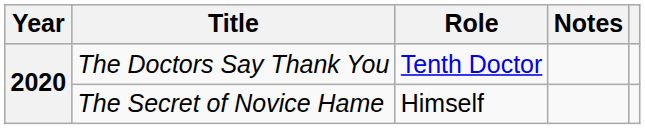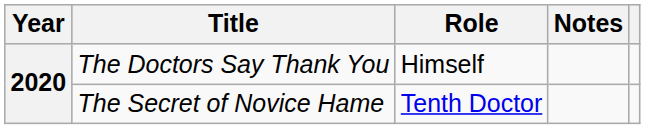 <table class="wikitable sortable">
 <tr>
 <th>Year</th>
 <th>Title</th>
 <th>Role</th>
 <th>Notes</th>
 <th class="unsortable"></th>
 </tr>
 <tr>
 <th row=scope rowspan="2">2020</th>
 <td><em>The Doctors Say Thank You</em></td>
-<td><a href='#'>Tenth Doctor</a></td>
+<td>Himself</td>
 <td></td>
 <td></td>
 </tr>
 <tr>
 <td><em>The Secret of Novice Hame</em></td>
-<td>Himself</td>
+<td><a href='#'>Tenth Doctor</a></td>
 <td></td>
 <td></td>
 </tr>
 </table>
